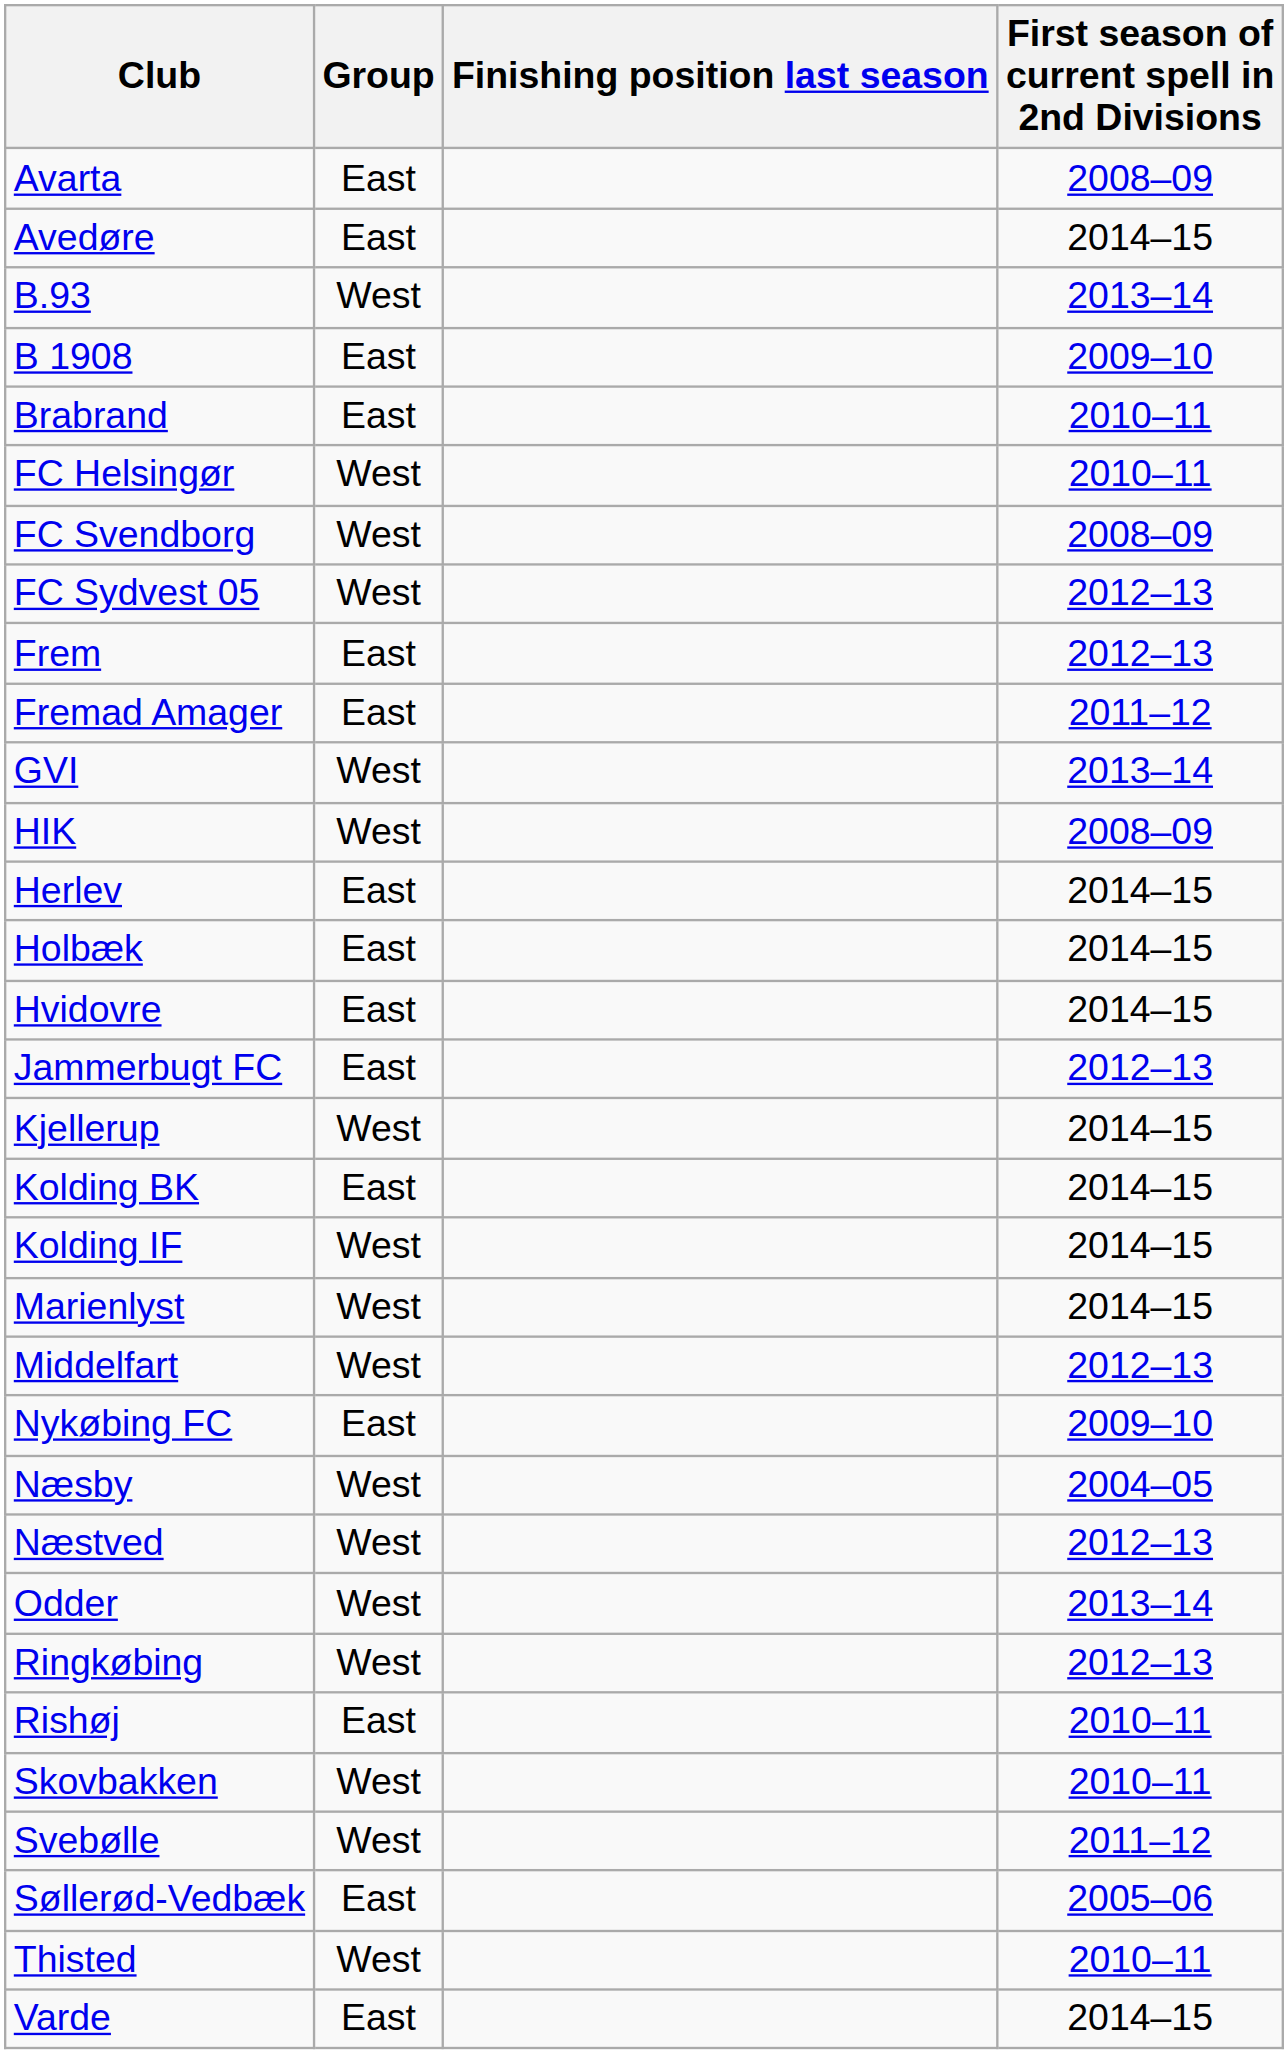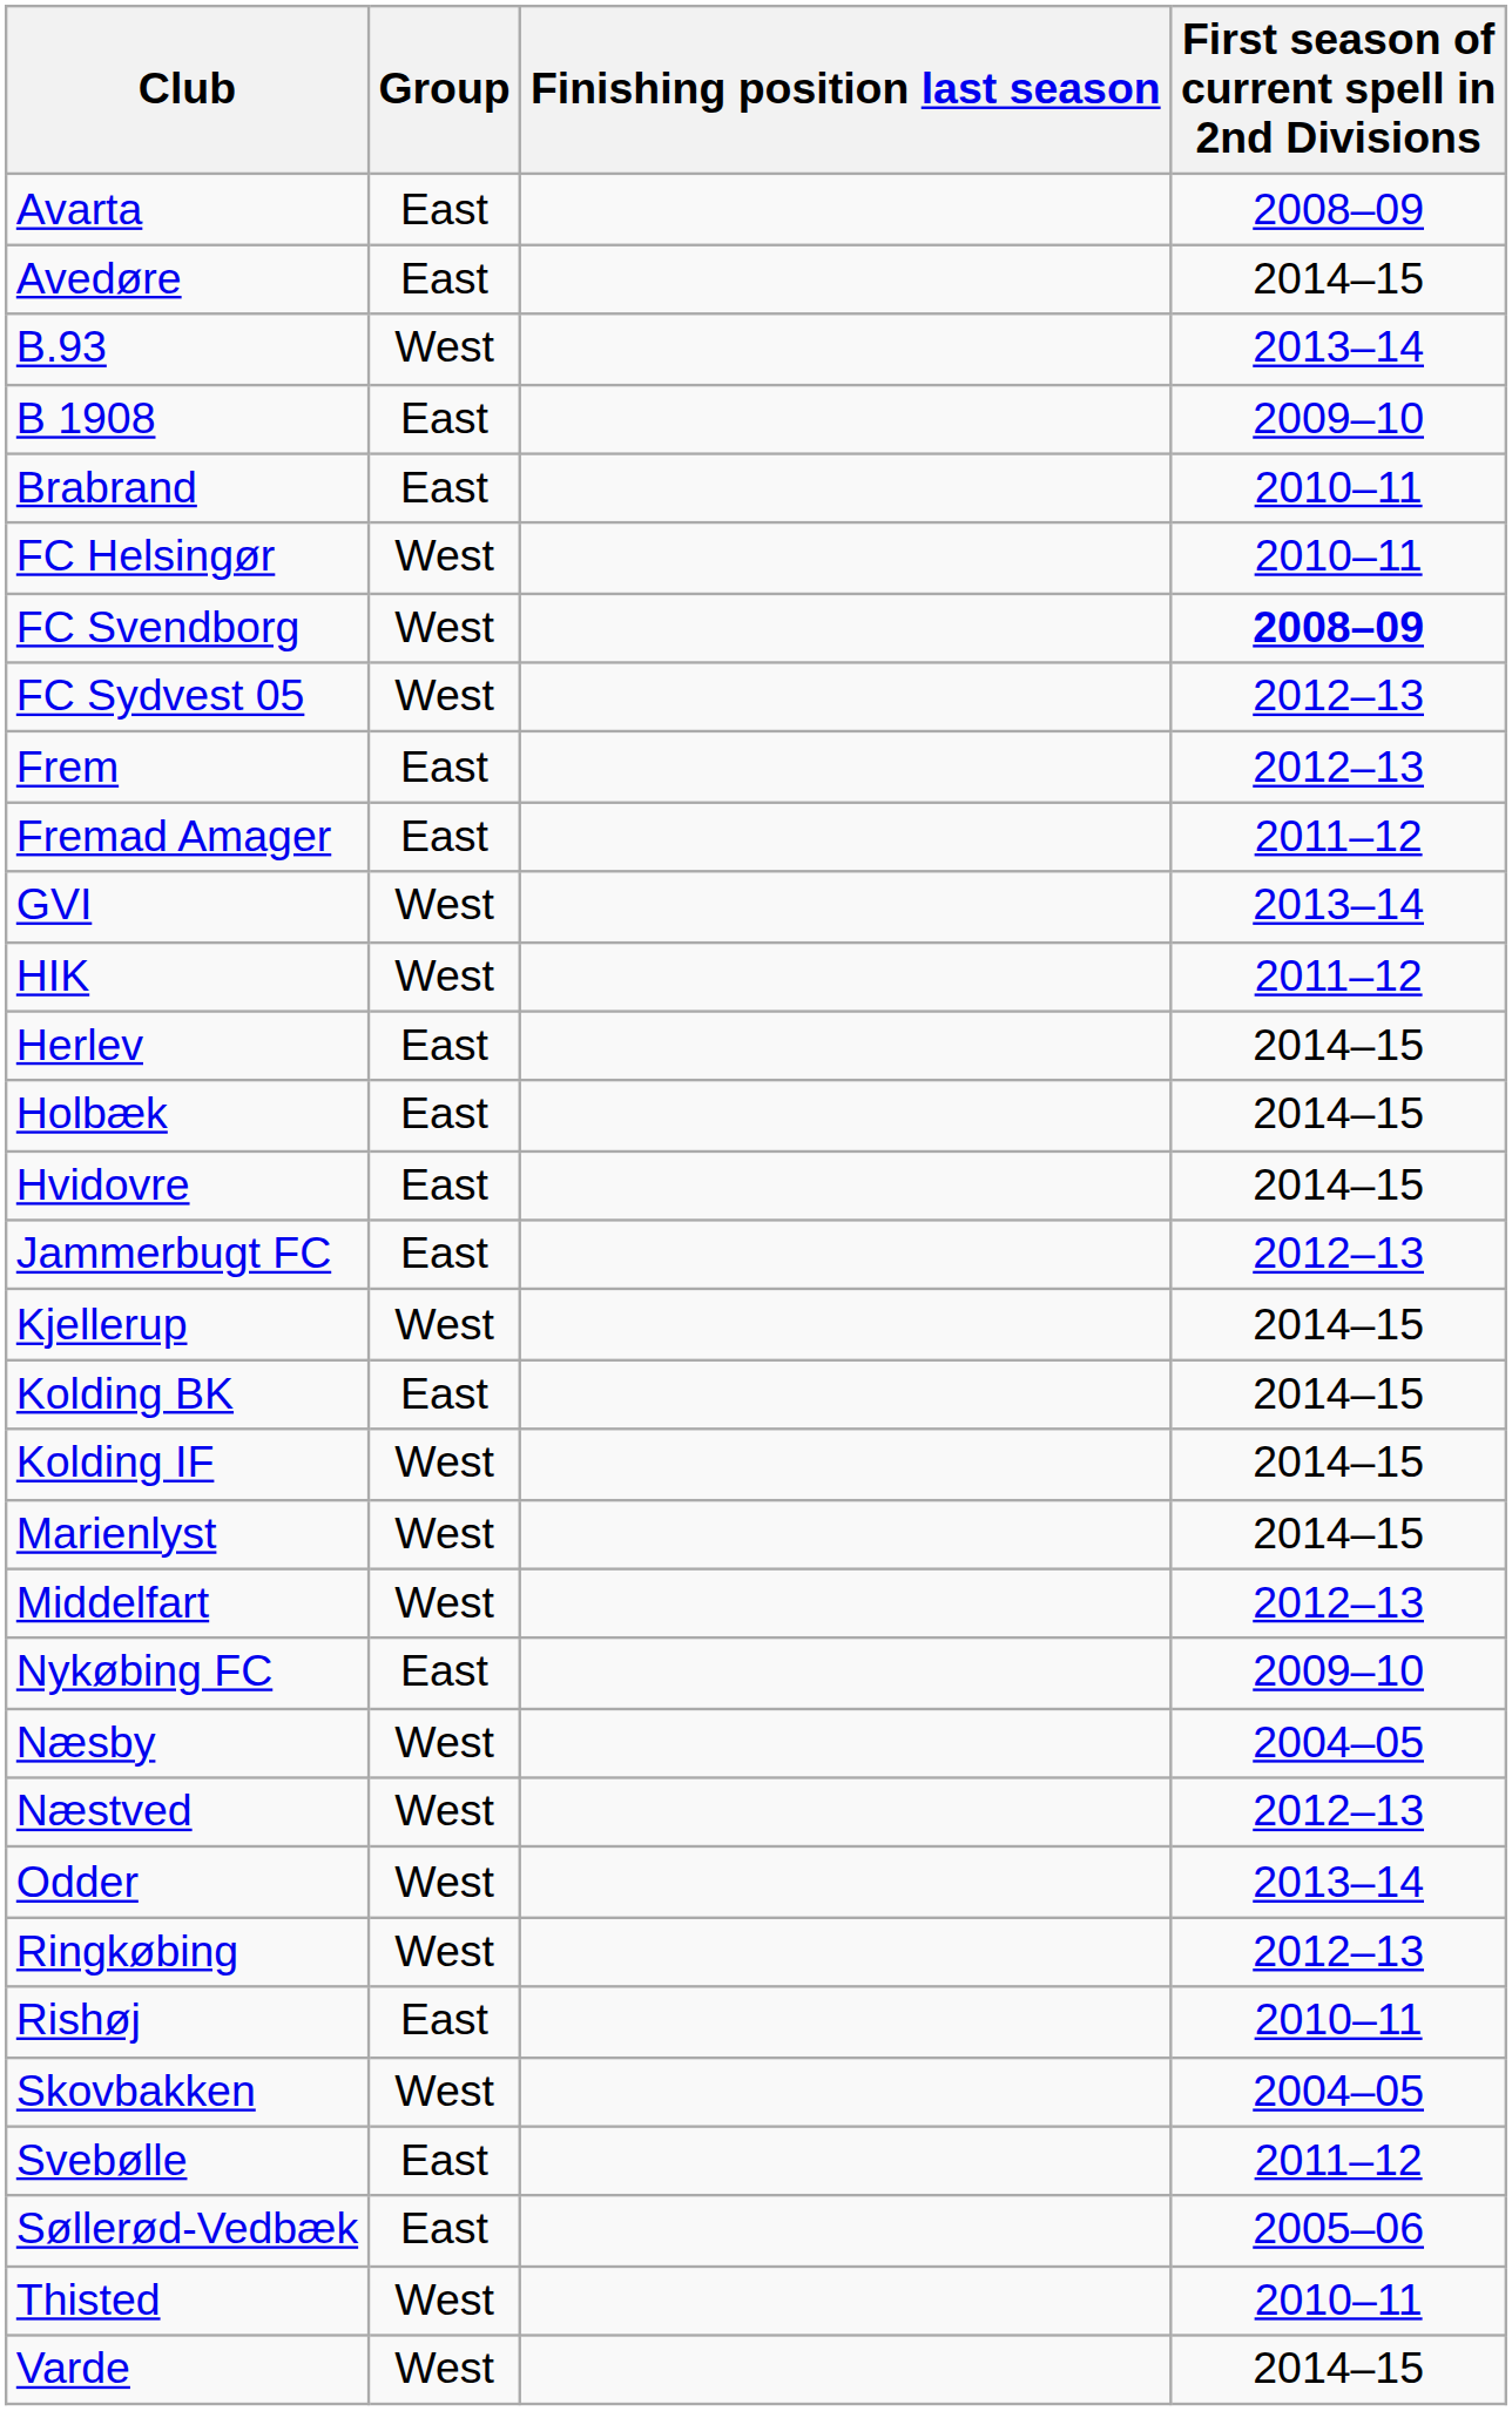 <table class="wikitable sortable" style="text-align:center;">
 <tr>
 <th>Club</th>
 <th>Group</th>
 <th>Finishing position <a href='#'>last season</a></th>
 <th>First season of<br>current spell in<br>2nd Divisions</th>
 </tr>
 <tr>
 <td style="text-align:left;"><a href='#'>Avarta</a></td>
 <td>East</td>
 <td></td>
 <td><a href='#'>2008–09</a></td>
 </tr>
 <tr>
 <td style="text-align:left;"><a href='#'>Avedøre</a></td>
 <td>East</td>
 <td></td>
 <td>2014–15</td>
 </tr>
 <tr>
 <td style="text-align:left;"><a href='#'>B.93</a></td>
 <td>West</td>
 <td></td>
 <td><a href='#'>2013–14</a></td>
 </tr>
 <tr>
 <td style="text-align:left;"><a href='#'>B 1908</a></td>
 <td>East</td>
 <td></td>
 <td><a href='#'>2009–10</a></td>
 </tr>
 <tr>
 <td style="text-align:left;"><a href='#'>Brabrand</a></td>
 <td>East</td>
 <td></td>
 <td><a href='#'>2010–11</a></td>
 </tr>
 <tr>
 <td style="text-align:left;"><a href='#'>FC Helsingør</a></td>
 <td>West</td>
 <td></td>
 <td><a href='#'>2010–11</a></td>
 </tr>
 <tr>
 <td style="text-align:left;"><a href='#'>FC Svendborg</a></td>
 <td>West</td>
 <td></td>
-<td><a href='#'>2008–09</a></td>
+<td><strong><a href='#'>2008–09</a></strong></td>
 </tr>
 <tr>
 <td style="text-align:left;"><a href='#'>FC Sydvest 05</a></td>
 <td>West</td>
 <td></td>
 <td><a href='#'>2012–13</a></td>
 </tr>
 <tr>
 <td style="text-align:left;"><a href='#'>Frem</a></td>
 <td>East</td>
 <td></td>
 <td><a href='#'>2012–13</a></td>
 </tr>
 <tr>
 <td style="text-align:left;"><a href='#'>Fremad Amager</a></td>
 <td>East</td>
 <td></td>
 <td><a href='#'>2011–12</a></td>
 </tr>
 <tr>
 <td style="text-align:left;"><a href='#'>GVI</a></td>
 <td>West</td>
 <td></td>
 <td><a href='#'>2013–14</a></td>
 </tr>
 <tr>
 <td style="text-align:left;"><a href='#'>HIK</a></td>
 <td>West</td>
 <td></td>
-<td><a href='#'>2008–09</a></td>
+<td><a href='#'>2011–12</a></td>
 </tr>
 <tr>
 <td style="text-align:left;"><a href='#'>Herlev</a></td>
 <td>East</td>
 <td></td>
 <td>2014–15</td>
 </tr>
 <tr>
 <td style="text-align:left;"><a href='#'>Holbæk</a></td>
 <td>East</td>
 <td></td>
 <td>2014–15</td>
 </tr>
 <tr>
 <td style="text-align:left;"><a href='#'>Hvidovre</a></td>
 <td>East</td>
 <td></td>
 <td>2014–15</td>
 </tr>
 <tr>
 <td style="text-align:left;"><a href='#'>Jammerbugt FC</a></td>
 <td>East</td>
 <td></td>
 <td><a href='#'>2012–13</a></td>
 </tr>
 <tr>
 <td style="text-align:left;"><a href='#'>Kjellerup</a></td>
 <td>West</td>
 <td></td>
 <td>2014–15</td>
 </tr>
 <tr>
 <td style="text-align:left;"><a href='#'>Kolding BK</a></td>
 <td>East</td>
 <td></td>
 <td>2014–15</td>
 </tr>
 <tr>
 <td style="text-align:left;"><a href='#'>Kolding IF</a></td>
 <td>West</td>
 <td></td>
 <td>2014–15</td>
 </tr>
 <tr>
 <td style="text-align:left;"><a href='#'>Marienlyst</a></td>
 <td>West</td>
 <td></td>
 <td>2014–15</td>
 </tr>
 <tr>
 <td style="text-align:left;"><a href='#'>Middelfart</a></td>
 <td>West</td>
 <td></td>
 <td><a href='#'>2012–13</a></td>
 </tr>
 <tr>
 <td style="text-align:left;"><a href='#'>Nykøbing FC</a></td>
 <td>East</td>
 <td></td>
 <td><a href='#'>2009–10</a></td>
 </tr>
 <tr>
 <td style="text-align:left;"><a href='#'>Næsby</a></td>
 <td>West</td>
 <td></td>
 <td><a href='#'>2004–05</a></td>
 </tr>
 <tr>
 <td style="text-align:left;"><a href='#'>Næstved</a></td>
 <td>West</td>
 <td></td>
 <td><a href='#'>2012–13</a></td>
 </tr>
 <tr>
 <td style="text-align:left;"><a href='#'>Odder</a></td>
 <td>West</td>
 <td></td>
 <td><a href='#'>2013–14</a></td>
 </tr>
 <tr>
 <td style="text-align:left;"><a href='#'>Ringkøbing</a></td>
 <td>West</td>
 <td></td>
 <td><a href='#'>2012–13</a></td>
 </tr>
 <tr>
 <td style="text-align:left;"><a href='#'>Rishøj</a></td>
 <td>East</td>
 <td></td>
 <td><a href='#'>2010–11</a></td>
 </tr>
 <tr>
 <td style="text-align:left;"><a href='#'>Skovbakken</a></td>
 <td>West</td>
 <td></td>
-<td><a href='#'>2010–11</a></td>
+<td><a href='#'>2004–05</a></td>
 </tr>
 <tr>
 <td style="text-align:left;"><a href='#'>Svebølle</a></td>
-<td>West</td>
+<td>East</td>
 <td></td>
 <td><a href='#'>2011–12</a></td>
 </tr>
 <tr>
 <td style="text-align:left;"><a href='#'>Søllerød-Vedbæk</a></td>
 <td>East</td>
 <td></td>
 <td><a href='#'>2005–06</a></td>
 </tr>
 <tr>
 <td style="text-align:left;"><a href='#'>Thisted</a></td>
 <td>West</td>
 <td></td>
 <td><a href='#'>2010–11</a></td>
 </tr>
 <tr>
 <td style="text-align:left;"><a href='#'>Varde</a></td>
-<td>East</td>
+<td>West</td>
 <td></td>
 <td>2014–15</td>
 </tr>
 </table>
